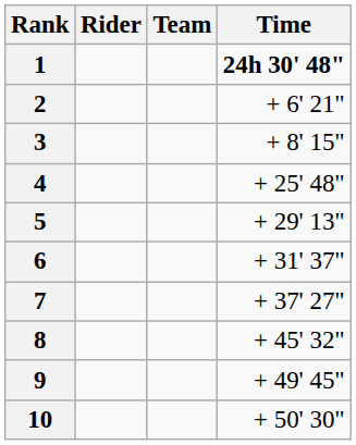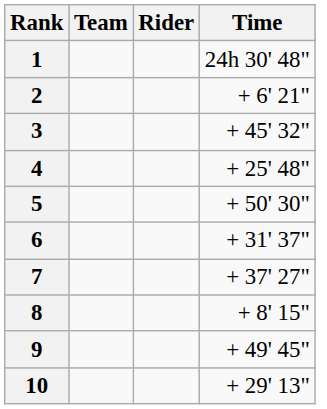 <table class="wikitable">
 <tr>
 <th scope="col">Rank</th>
+<th scope="col">Team</th>
 <th scope="col">Rider</th>
-<th scope="col">Team</th>
 <th scope="col">Time</th>
 </tr>
 <tr>
 <th scope="row">1</th>
+<td></td>
 <td> </td>
-<td></td>
-<td style="text-align:right;"><strong>24h 30' 48"</strong></td>
+<td style="text-align:right;">24h 30' 48"</td>
 </tr>
 <tr>
 <th scope="row">2</th>
 <td></td>
 <td></td>
 <td style="text-align:right;">+ 6' 21"</td>
 </tr>
 <tr>
 <th scope="row">3</th>
 <td></td>
 <td></td>
-<td style="text-align:right;">+ 8' 15"</td>
+<td style="text-align:right;">+ 45' 32"</td>
 </tr>
 <tr>
 <th scope="row">4</th>
 <td></td>
 <td></td>
 <td style="text-align:right;">+ 25' 48"</td>
 </tr>
 <tr>
 <th scope="row">5</th>
 <td></td>
 <td></td>
-<td style="text-align:right;">+ 29' 13"</td>
+<td style="text-align:right;">+ 50' 30"</td>
 </tr>
 <tr>
 <th scope="row">6</th>
 <td></td>
 <td></td>
 <td style="text-align:right;">+ 31' 37"</td>
 </tr>
 <tr>
 <th scope="row">7</th>
 <td></td>
 <td></td>
 <td style="text-align:right;">+ 37' 27"</td>
 </tr>
 <tr>
 <th scope="row">8</th>
 <td></td>
 <td></td>
-<td style="text-align:right;">+ 45' 32"</td>
+<td style="text-align:right;">+ 8' 15"</td>
 </tr>
 <tr>
 <th scope="row">9</th>
 <td></td>
 <td></td>
 <td style="text-align:right;">+ 49' 45"</td>
 </tr>
 <tr>
 <th scope="row">10</th>
 <td></td>
 <td></td>
-<td style="text-align:right;">+ 50' 30"</td>
+<td style="text-align:right;">+ 29' 13"</td>
 </tr>
 </table>
